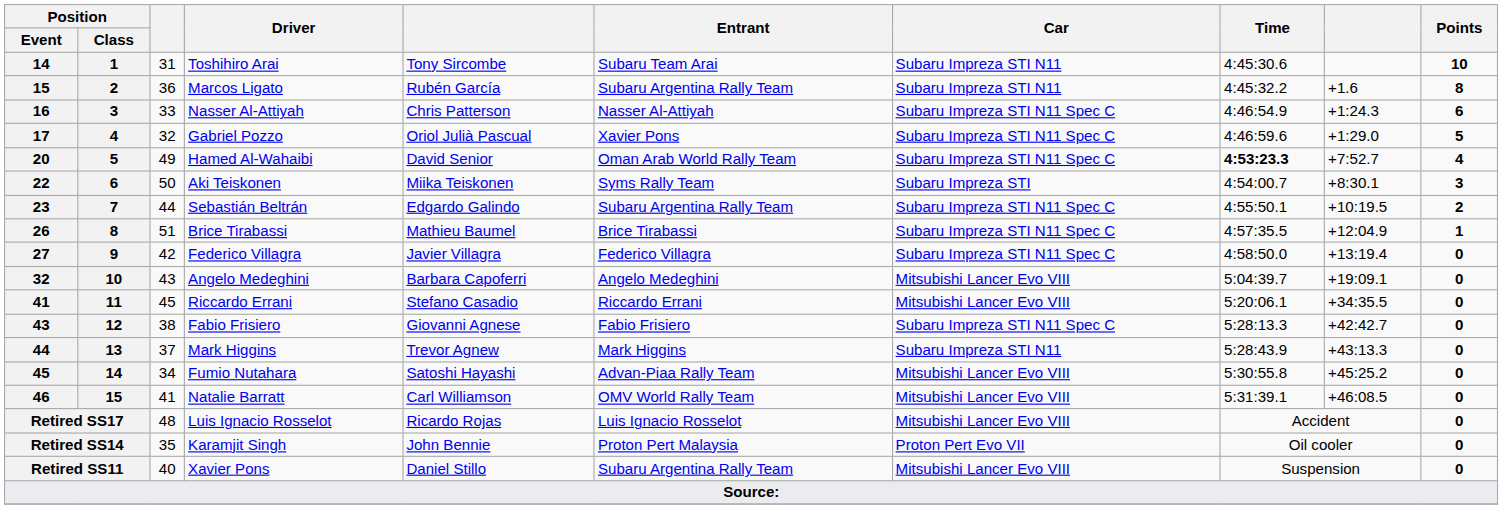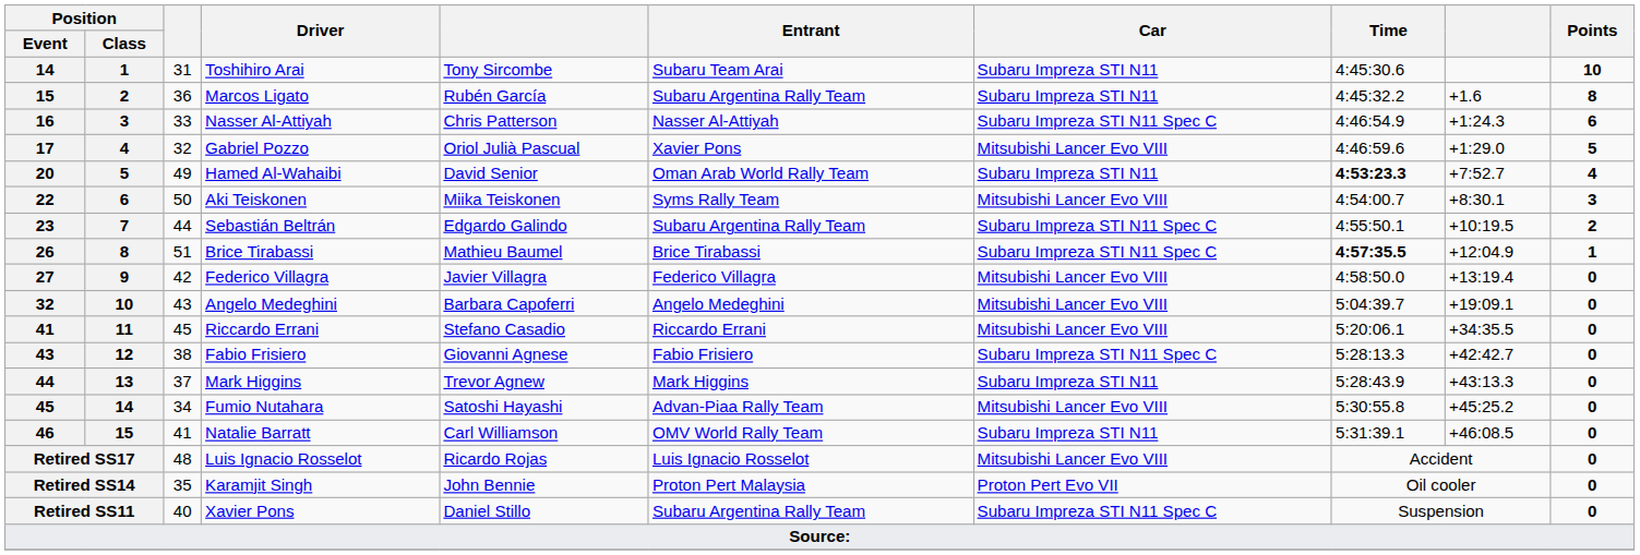 <table class="wikitable" width=85% style="font-size: 85%;">
 <tr>
 <th colspan="2">Position</th>
 <th rowspan="2"></th>
 <th rowspan="2">Driver</th>
 <th rowspan="2"></th>
 <th rowspan="2">Entrant</th>
 <th rowspan="2">Car</th>
 <th rowspan="2">Time</th>
 <th rowspan="2"></th>
 <th rowspan="2">Points</th>
 </tr>
 <tr>
 <th>Event</th>
 <th>Class</th>
 </tr>
 <tr>
 <th>14</th>
 <th>1</th>
 <td align="center">31</td>
 <td> <a href='#'>Toshihiro Arai</a></td>
 <td> <a href='#'>Tony Sircombe</a></td>
 <td> <a href='#'>Subaru Team Arai</a></td>
 <td><a href='#'>Subaru Impreza STI N11</a></td>
 <td>4:45:30.6</td>
 <td></td>
 <td align="center"><strong>10</strong></td>
 </tr>
 <tr>
 <th>15</th>
 <th>2</th>
 <td align="center">36</td>
 <td> <a href='#'>Marcos Ligato</a></td>
 <td> <a href='#'>Rubén García</a></td>
 <td> <a href='#'>Subaru Argentina Rally Team</a></td>
 <td><a href='#'>Subaru Impreza STI N11</a></td>
 <td>4:45:32.2</td>
 <td>+1.6</td>
 <td align="center"><strong>8</strong></td>
 </tr>
 <tr>
 <th>16</th>
 <th>3</th>
 <td align="center">33</td>
 <td> <a href='#'>Nasser Al-Attiyah</a></td>
 <td> <a href='#'>Chris Patterson</a></td>
 <td> <a href='#'>Nasser Al-Attiyah</a></td>
 <td><a href='#'>Subaru Impreza STI N11 Spec C</a></td>
 <td>4:46:54.9</td>
 <td>+1:24.3</td>
 <td align="center"><strong>6</strong></td>
 </tr>
 <tr>
 <th>17</th>
 <th>4</th>
 <td align="center">32</td>
 <td> <a href='#'>Gabriel Pozzo</a></td>
 <td> <a href='#'>Oriol Julià Pascual</a></td>
 <td> <a href='#'>Xavier Pons</a></td>
-<td><a href='#'>Subaru Impreza STI N11 Spec C</a></td>
+<td><a href='#'>Mitsubishi Lancer Evo VIII</a></td>
 <td>4:46:59.6</td>
 <td>+1:29.0</td>
 <td align="center"><strong>5</strong></td>
 </tr>
 <tr>
 <th>20</th>
 <th>5</th>
 <td align="center">49</td>
 <td> <a href='#'>Hamed Al-Wahaibi</a></td>
 <td> <a href='#'>David Senior</a></td>
 <td> <a href='#'>Oman Arab World Rally Team</a></td>
-<td><a href='#'>Subaru Impreza STI N11 Spec C</a></td>
+<td><a href='#'>Subaru Impreza STI N11</a></td>
 <td><strong>4:53:23.3</strong></td>
 <td>+7:52.7</td>
 <td align="center"><strong>4</strong></td>
 </tr>
 <tr>
 <th>22</th>
 <th>6</th>
 <td align="center">50</td>
 <td> <a href='#'>Aki Teiskonen</a></td>
 <td> <a href='#'>Miika Teiskonen</a></td>
 <td> <a href='#'>Syms Rally Team</a></td>
-<td><a href='#'>Subaru Impreza STI</a></td>
+<td><a href='#'>Mitsubishi Lancer Evo VIII</a></td>
 <td>4:54:00.7</td>
 <td>+8:30.1</td>
 <td align="center"><strong>3</strong></td>
 </tr>
 <tr>
 <th>23</th>
 <th>7</th>
 <td align="center">44</td>
 <td> <a href='#'>Sebastián Beltrán</a></td>
 <td> <a href='#'>Edgardo Galindo</a></td>
 <td> <a href='#'>Subaru Argentina Rally Team</a></td>
 <td><a href='#'>Subaru Impreza STI N11 Spec C</a></td>
 <td>4:55:50.1</td>
 <td>+10:19.5</td>
 <td align="center"><strong>2</strong></td>
 </tr>
 <tr>
 <th>26</th>
 <th>8</th>
 <td align="center">51</td>
 <td> <a href='#'>Brice Tirabassi</a></td>
 <td> <a href='#'>Mathieu Baumel</a></td>
 <td> <a href='#'>Brice Tirabassi</a></td>
 <td><a href='#'>Subaru Impreza STI N11 Spec C</a></td>
-<td>4:57:35.5</td>
+<td><strong>4:57:35.5</strong></td>
 <td>+12:04.9</td>
 <td align="center"><strong>1</strong></td>
 </tr>
 <tr>
 <th>27</th>
 <th>9</th>
 <td align="center">42</td>
 <td> <a href='#'>Federico Villagra</a></td>
 <td> <a href='#'>Javier Villagra</a></td>
 <td> <a href='#'>Federico Villagra</a></td>
-<td><a href='#'>Subaru Impreza STI N11 Spec C</a></td>
+<td><a href='#'>Mitsubishi Lancer Evo VIII</a></td>
 <td>4:58:50.0</td>
 <td>+13:19.4</td>
 <td align="center"><strong>0</strong></td>
 </tr>
 <tr>
 <th>32</th>
 <th>10</th>
 <td align="center">43</td>
 <td> <a href='#'>Angelo Medeghini</a></td>
 <td> <a href='#'>Barbara Capoferri</a></td>
 <td> <a href='#'>Angelo Medeghini</a></td>
 <td><a href='#'>Mitsubishi Lancer Evo VIII</a></td>
 <td>5:04:39.7</td>
 <td>+19:09.1</td>
 <td align="center"><strong>0</strong></td>
 </tr>
 <tr>
 <th>41</th>
 <th>11</th>
 <td align="center">45</td>
 <td> <a href='#'>Riccardo Errani</a></td>
 <td> <a href='#'>Stefano Casadio</a></td>
 <td> <a href='#'>Riccardo Errani</a></td>
 <td><a href='#'>Mitsubishi Lancer Evo VIII</a></td>
 <td>5:20:06.1</td>
 <td>+34:35.5</td>
 <td align="center"><strong>0</strong></td>
 </tr>
 <tr>
 <th>43</th>
 <th>12</th>
 <td align="center">38</td>
 <td> <a href='#'>Fabio Frisiero</a></td>
 <td> <a href='#'>Giovanni Agnese</a></td>
 <td> <a href='#'>Fabio Frisiero</a></td>
 <td><a href='#'>Subaru Impreza STI N11 Spec C</a></td>
 <td>5:28:13.3</td>
 <td>+42:42.7</td>
 <td align="center"><strong>0</strong></td>
 </tr>
 <tr>
 <th>44</th>
 <th>13</th>
 <td align="center">37</td>
 <td> <a href='#'>Mark Higgins</a></td>
 <td> <a href='#'>Trevor Agnew</a></td>
 <td> <a href='#'>Mark Higgins</a></td>
 <td><a href='#'>Subaru Impreza STI N11</a></td>
 <td>5:28:43.9</td>
 <td>+43:13.3</td>
 <td align="center"><strong>0</strong></td>
 </tr>
 <tr>
 <th>45</th>
 <th>14</th>
 <td align="center">34</td>
 <td> <a href='#'>Fumio Nutahara</a></td>
 <td> <a href='#'>Satoshi Hayashi</a></td>
 <td> <a href='#'>Advan-Piaa Rally Team</a></td>
 <td><a href='#'>Mitsubishi Lancer Evo VIII</a></td>
 <td>5:30:55.8</td>
 <td>+45:25.2</td>
 <td align="center"><strong>0</strong></td>
 </tr>
 <tr>
 <th>46</th>
 <th>15</th>
 <td align="center">41</td>
 <td> <a href='#'>Natalie Barratt</a></td>
 <td> <a href='#'>Carl Williamson</a></td>
 <td> <a href='#'>OMV World Rally Team</a></td>
-<td><a href='#'>Mitsubishi Lancer Evo VIII</a></td>
+<td><a href='#'>Subaru Impreza STI N11</a></td>
 <td>5:31:39.1</td>
 <td>+46:08.5</td>
 <td align="center"><strong>0</strong></td>
 </tr>
 <tr>
 <th colspan="2">Retired SS17</th>
 <td align="center">48</td>
 <td> <a href='#'>Luis Ignacio Rosselot</a></td>
 <td> <a href='#'>Ricardo Rojas</a></td>
 <td> <a href='#'>Luis Ignacio Rosselot</a></td>
 <td><a href='#'>Mitsubishi Lancer Evo VIII</a></td>
 <td align="center" colspan="2">Accident</td>
 <td align="center"><strong>0</strong></td>
 </tr>
 <tr>
 <th colspan="2">Retired SS14</th>
 <td align="center">35</td>
 <td> <a href='#'>Karamjit Singh</a></td>
 <td> <a href='#'>John Bennie</a></td>
 <td> <a href='#'>Proton Pert Malaysia</a></td>
 <td><a href='#'>Proton Pert Evo VII</a></td>
 <td align="center" colspan="2">Oil cooler</td>
 <td align="center"><strong>0</strong></td>
 </tr>
 <tr>
 <th colspan="2">Retired SS11</th>
 <td align="center">40</td>
 <td> <a href='#'>Xavier Pons</a></td>
 <td> <a href='#'>Daniel Stillo</a></td>
 <td> <a href='#'>Subaru Argentina Rally Team</a></td>
-<td><a href='#'>Mitsubishi Lancer Evo VIII</a></td>
+<td><a href='#'>Subaru Impreza STI N11 Spec C</a></td>
 <td align="center" colspan="2">Suspension</td>
 <td align="center"><strong>0</strong></td>
 </tr>
 <tr>
 <td style="background-color:#EAECF0; text-align:center" colspan="10"><strong>Source:</strong></td>
 </tr>
 <tr>
 </tr>
 </table>
